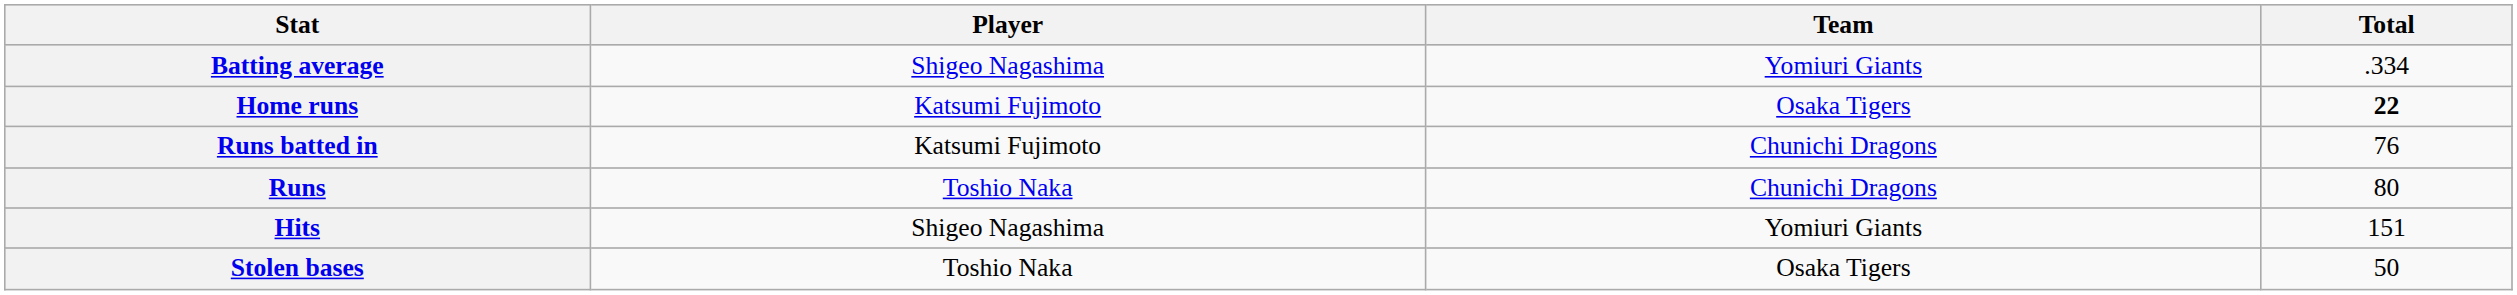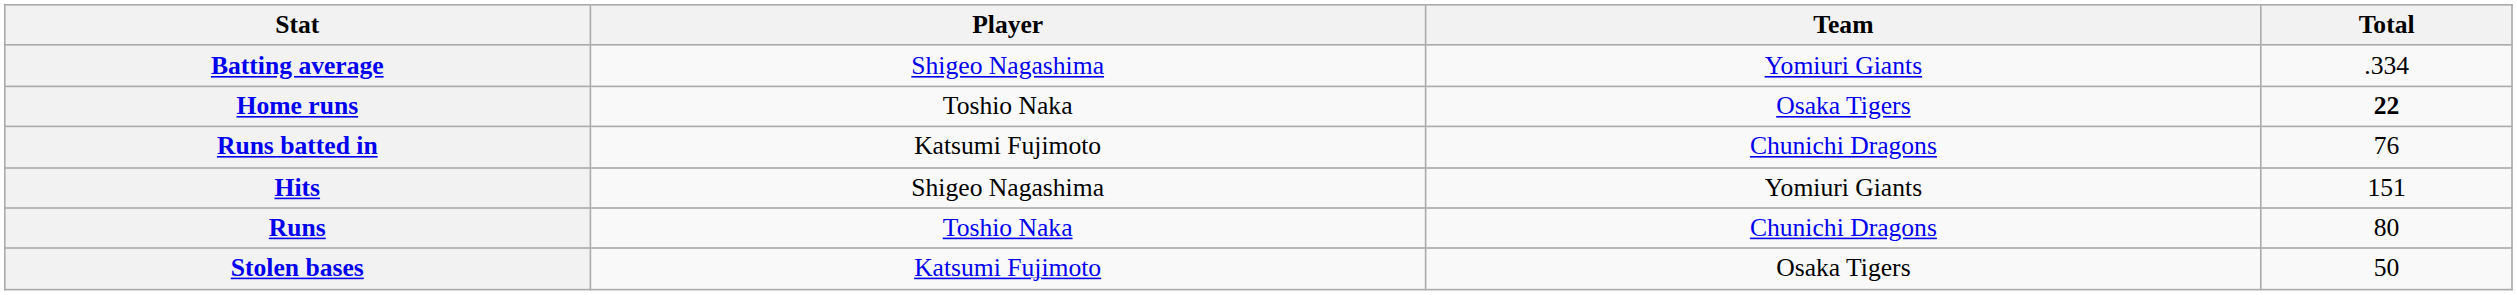 <table class="wikitable" style="text-align:center;">
 <tr>
 <th scope="col" width="7%">Stat</th>
 <th scope="col" width="10%">Player</th>
 <th scope="col" width="10%">Team</th>
 <th scope="col" width="3%">Total</th>
 </tr>
 <tr>
 <th scope="row" style="text-align:center;"><a href='#'>Batting average</a></th>
 <td><a href='#'>Shigeo Nagashima</a></td>
 <td><a href='#'>Yomiuri Giants</a></td>
 <td>.334</td>
 </tr>
 <tr>
 <th scope="row" style="text-align:center;"><a href='#'>Home runs</a></th>
-<td><a href='#'>Katsumi Fujimoto</a></td>
+<td>Toshio Naka</td>
 <td><a href='#'>Osaka Tigers</a></td>
 <td><strong>22</strong></td>
 </tr>
 <tr>
 <th scope="row" style="text-align:center;"><a href='#'>Runs batted in</a></th>
 <td>Katsumi Fujimoto</td>
 <td><a href='#'>Chunichi Dragons</a></td>
 <td>76</td>
 </tr>
 <tr>
+<th scope="row" style="text-align:center;"><a href='#'>Hits</a></th>
+<td>Shigeo Nagashima</td>
+<td>Yomiuri Giants</td>
+<td>151</td>
+</tr>
+<tr>
 <th scope="row" style="text-align:center;"><a href='#'>Runs</a></th>
 <td><a href='#'>Toshio Naka</a></td>
 <td><a href='#'>Chunichi Dragons</a></td>
 <td>80</td>
 </tr>
 <tr>
-<th scope="row" style="text-align:center;"><a href='#'>Hits</a></th>
-<td>Shigeo Nagashima</td>
-<td>Yomiuri Giants</td>
-<td>151</td>
-</tr>
-<tr>
 <th scope="row" style="text-align:center;"><a href='#'>Stolen bases</a></th>
-<td>Toshio Naka</td>
+<td><a href='#'>Katsumi Fujimoto</a></td>
 <td>Osaka Tigers</td>
 <td>50</td>
 </tr>
 </table>
